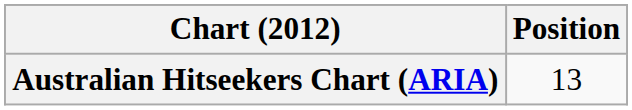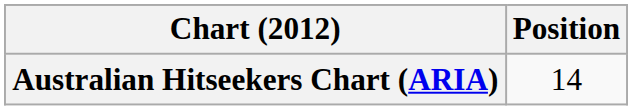 <table class="wikitable plainrowheaders" style="text-align:center">
 <tr>
 <th scope="col">Chart (2012)</th>
 <th scope="col">Position</th>
 </tr>
 <tr>
 <th scope="row">Australian Hitseekers Chart (<a href='#'>ARIA</a>)</th>
-<td>13</td>
+<td>14</td>
 </tr>
 </table>
